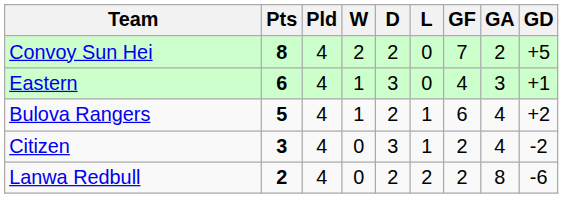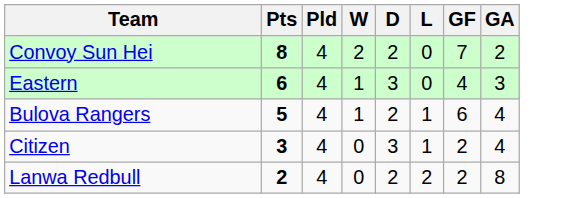 <table class="wikitable" style="text-align: center;">
 <tr>
 <th width="200">Team</th>
 <th width="20" abbr="Points">Pts</th>
 <th width="20" abbr="Played">Pld</th>
 <th width="20" abbr="Won">W</th>
 <th width="20" abbr="Drawn">D</th>
 <th width="20" abbr="Lost">L</th>
 <th width="20" abbr="Goals for">GF</th>
 <th width="20" abbr="Goals against">GA</th>
-<th width="20" abbr="Goal difference">GD</th>
 </tr>
 <tr style="background: #ccffcc;">
 <td style="text-align:left;"><a href='#'>Convoy Sun Hei</a></td>
 <td><strong>8</strong></td>
 <td>4</td>
 <td>2</td>
 <td>2</td>
 <td>0</td>
 <td>7</td>
 <td>2</td>
-<td>+5</td>
 </tr>
 <tr style="background: #ccffcc;">
 <td style="text-align:left;"><a href='#'>Eastern</a></td>
 <td><strong>6</strong></td>
 <td>4</td>
 <td>1</td>
 <td>3</td>
 <td>0</td>
 <td>4</td>
 <td>3</td>
-<td>+1</td>
 </tr>
 <tr>
 <td style="text-align:left;"><a href='#'>Bulova Rangers</a></td>
 <td><strong>5</strong></td>
 <td>4</td>
 <td>1</td>
 <td>2</td>
 <td>1</td>
 <td>6</td>
 <td>4</td>
-<td>+2</td>
 </tr>
 <tr>
 <td style="text-align:left;"><a href='#'>Citizen</a></td>
 <td><strong>3</strong></td>
 <td>4</td>
 <td>0</td>
 <td>3</td>
 <td>1</td>
 <td>2</td>
 <td>4</td>
-<td>-2</td>
 </tr>
 <tr>
 <td style="text-align:left;"><a href='#'>Lanwa Redbull</a></td>
 <td><strong>2</strong></td>
 <td>4</td>
 <td>0</td>
 <td>2</td>
 <td>2</td>
 <td>2</td>
 <td>8</td>
-<td>-6</td>
 </tr>
 </table>
